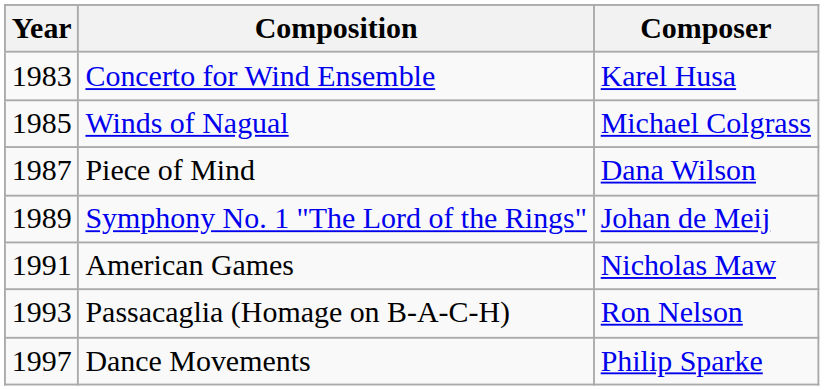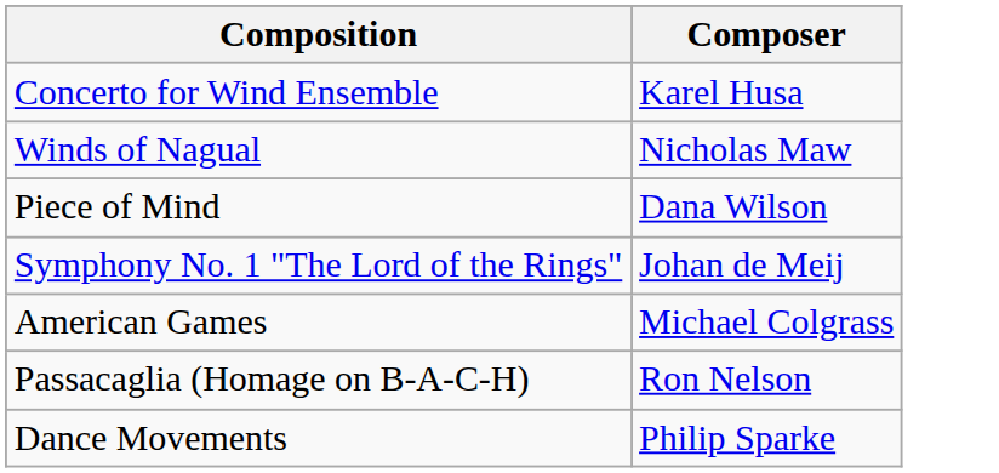 <table class="wikitable">
 <tr>
-<th>Year</th>
 <th>Composition</th>
 <th>Composer</th>
 </tr>
 <tr>
-<td>1983</td>
 <td><a href='#'>Concerto for Wind Ensemble</a></td>
 <td><a href='#'>Karel Husa</a></td>
 </tr>
 <tr>
-<td>1985</td>
 <td><a href='#'>Winds of Nagual</a></td>
-<td><a href='#'>Michael Colgrass</a></td>
+<td><a href='#'>Nicholas Maw</a></td>
 </tr>
 <tr>
-<td>1987</td>
 <td>Piece of Mind</td>
 <td><a href='#'>Dana Wilson</a></td>
 </tr>
 <tr>
-<td>1989</td>
 <td><a href='#'>Symphony No. 1 "The Lord of the Rings"</a></td>
 <td><a href='#'>Johan de Meij</a></td>
 </tr>
 <tr>
-<td>1991</td>
 <td>American Games</td>
-<td><a href='#'>Nicholas Maw</a></td>
+<td><a href='#'>Michael Colgrass</a></td>
 </tr>
 <tr>
-<td>1993</td>
 <td>Passacaglia (Homage on B-A-C-H)</td>
 <td><a href='#'>Ron Nelson</a></td>
 </tr>
 <tr>
-<td>1997</td>
 <td>Dance Movements</td>
 <td><a href='#'>Philip Sparke</a></td>
 </tr>
 </table>
